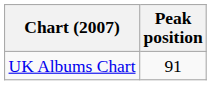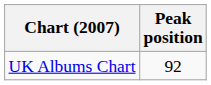 <table class="wikitable">
 <tr>
 <th align="left">Chart (2007)</th>
 <th align="left">Peak<br>position</th>
 </tr>
 <tr>
 <td align="left"><a href='#'>UK Albums Chart</a></td>
-<td align="center">91</td>
+<td align="center">92</td>
 </tr>
 </table>
